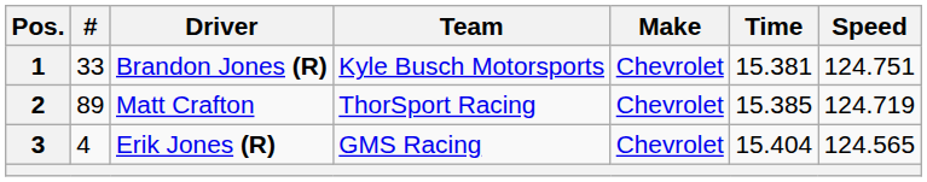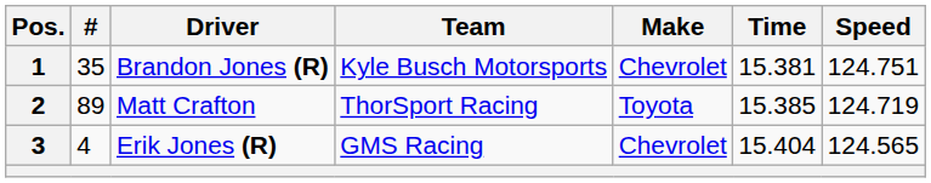 <table class="wikitable" style="font-size:95%">
 <tr>
 <th>Pos.</th>
 <th>#</th>
 <th>Driver</th>
 <th>Team</th>
 <th>Make</th>
 <th>Time</th>
 <th>Speed</th>
 </tr>
 <tr>
 <th>1</th>
-<td>33</td>
+<td>35</td>
 <td><a href='#'>Brandon Jones</a> <strong>(R)</strong></td>
 <td><a href='#'>Kyle Busch Motorsports</a></td>
 <td><a href='#'>Chevrolet</a></td>
 <td>15.381</td>
 <td>124.751</td>
 </tr>
 <tr>
 <th>2</th>
 <td>89</td>
 <td><a href='#'>Matt Crafton</a></td>
 <td><a href='#'>ThorSport Racing</a></td>
-<td><a href='#'>Chevrolet</a></td>
+<td><a href='#'>Toyota</a></td>
 <td>15.385</td>
 <td>124.719</td>
 </tr>
 <tr>
 <th>3</th>
 <td>4</td>
 <td><a href='#'>Erik Jones</a> <strong>(R)</strong></td>
 <td><a href='#'>GMS Racing</a></td>
 <td><a href='#'>Chevrolet</a></td>
 <td>15.404</td>
 <td>124.565</td>
 </tr>
 <tr>
 <th colspan="7"></th>
 </tr>
 </table>
